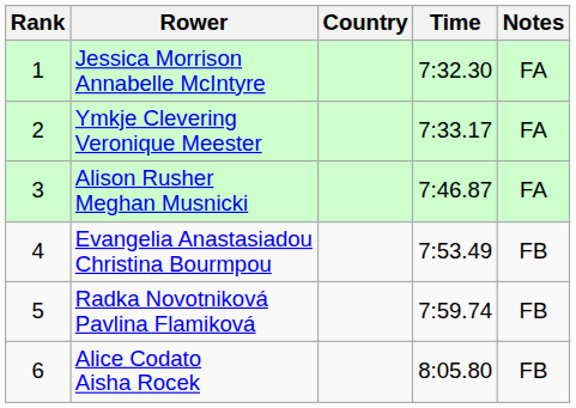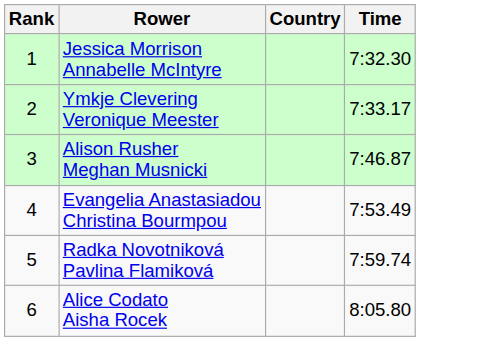 <table class="wikitable" style="text-align:center">
 <tr>
 <th>Rank</th>
 <th>Rower</th>
 <th>Country</th>
 <th>Time</th>
-<th>Notes</th>
 </tr>
 <tr bgcolor=ccffcc>
 <td>1</td>
 <td align="left"><a href='#'>Jessica Morrison</a><br><a href='#'>Annabelle McIntyre</a></td>
 <td align="left"></td>
 <td>7:32.30</td>
-<td>FA</td>
 </tr>
 <tr bgcolor=ccffcc>
 <td>2</td>
 <td align="left"><a href='#'>Ymkje Clevering</a><br><a href='#'>Veronique Meester</a></td>
 <td align="left"></td>
 <td>7:33.17</td>
-<td>FA</td>
 </tr>
 <tr bgcolor=ccffcc>
 <td>3</td>
 <td align="left"><a href='#'>Alison Rusher</a><br><a href='#'>Meghan Musnicki</a></td>
 <td align="left"></td>
 <td>7:46.87</td>
-<td>FA</td>
 </tr>
 <tr>
 <td>4</td>
 <td align="left"><a href='#'>Evangelia Anastasiadou</a><br><a href='#'>Christina Bourmpou</a></td>
 <td align="left"></td>
 <td>7:53.49</td>
-<td>FB</td>
 </tr>
 <tr>
 <td>5</td>
 <td align="left"><a href='#'>Radka Novotniková</a><br><a href='#'>Pavlina Flamiková</a></td>
 <td align="left"></td>
 <td>7:59.74</td>
-<td>FB</td>
 </tr>
 <tr>
 <td>6</td>
 <td align="left"><a href='#'>Alice Codato</a><br><a href='#'>Aisha Rocek</a></td>
 <td align="left"></td>
 <td>8:05.80</td>
-<td>FB</td>
 </tr>
 </table>
